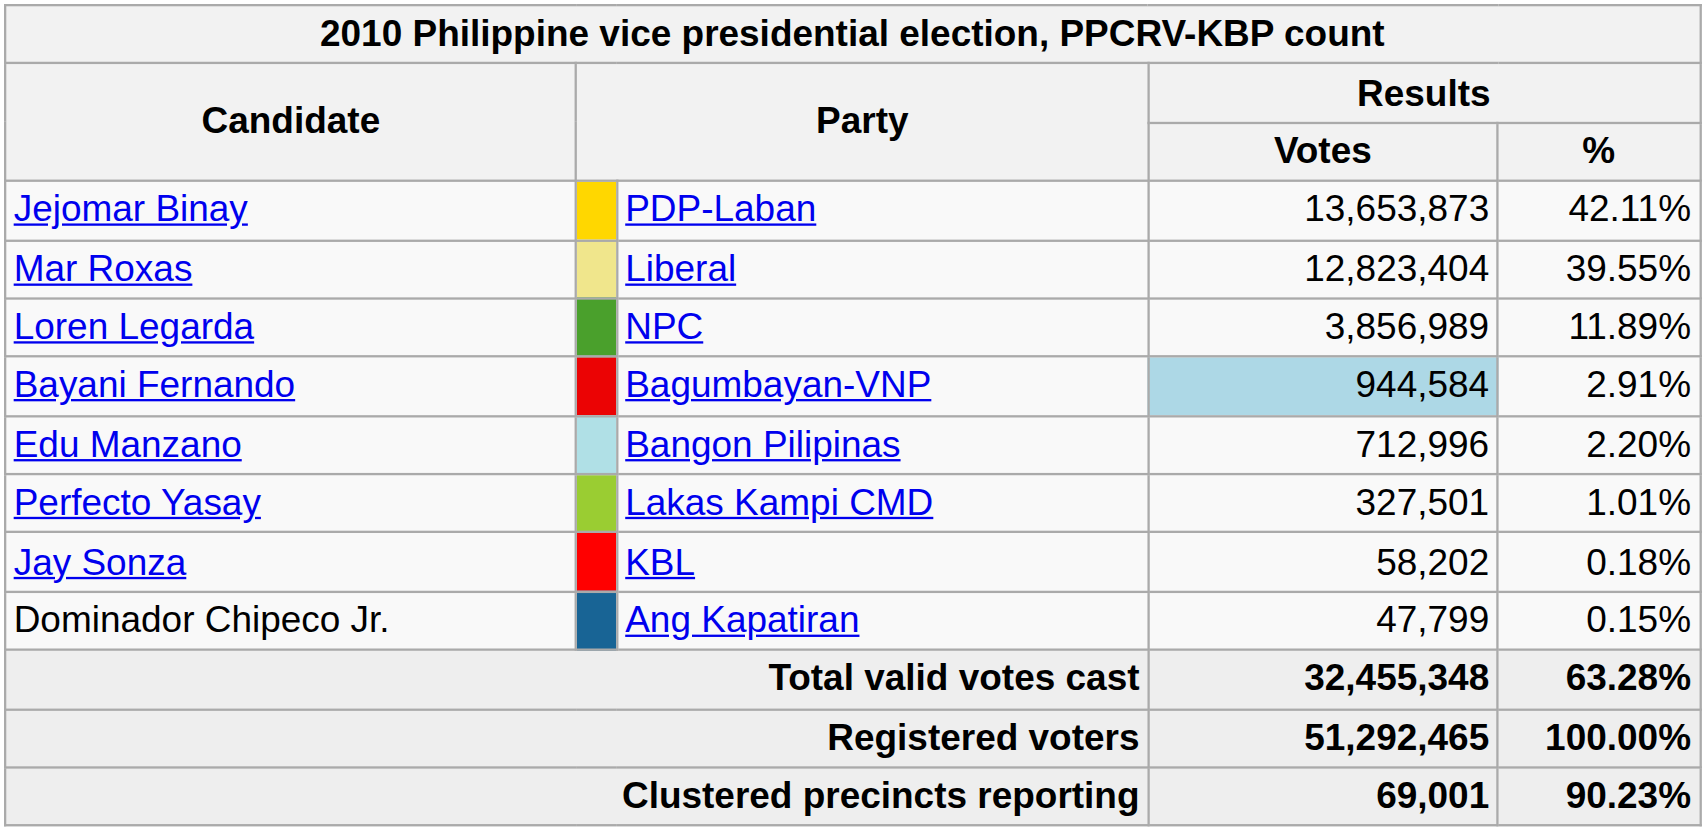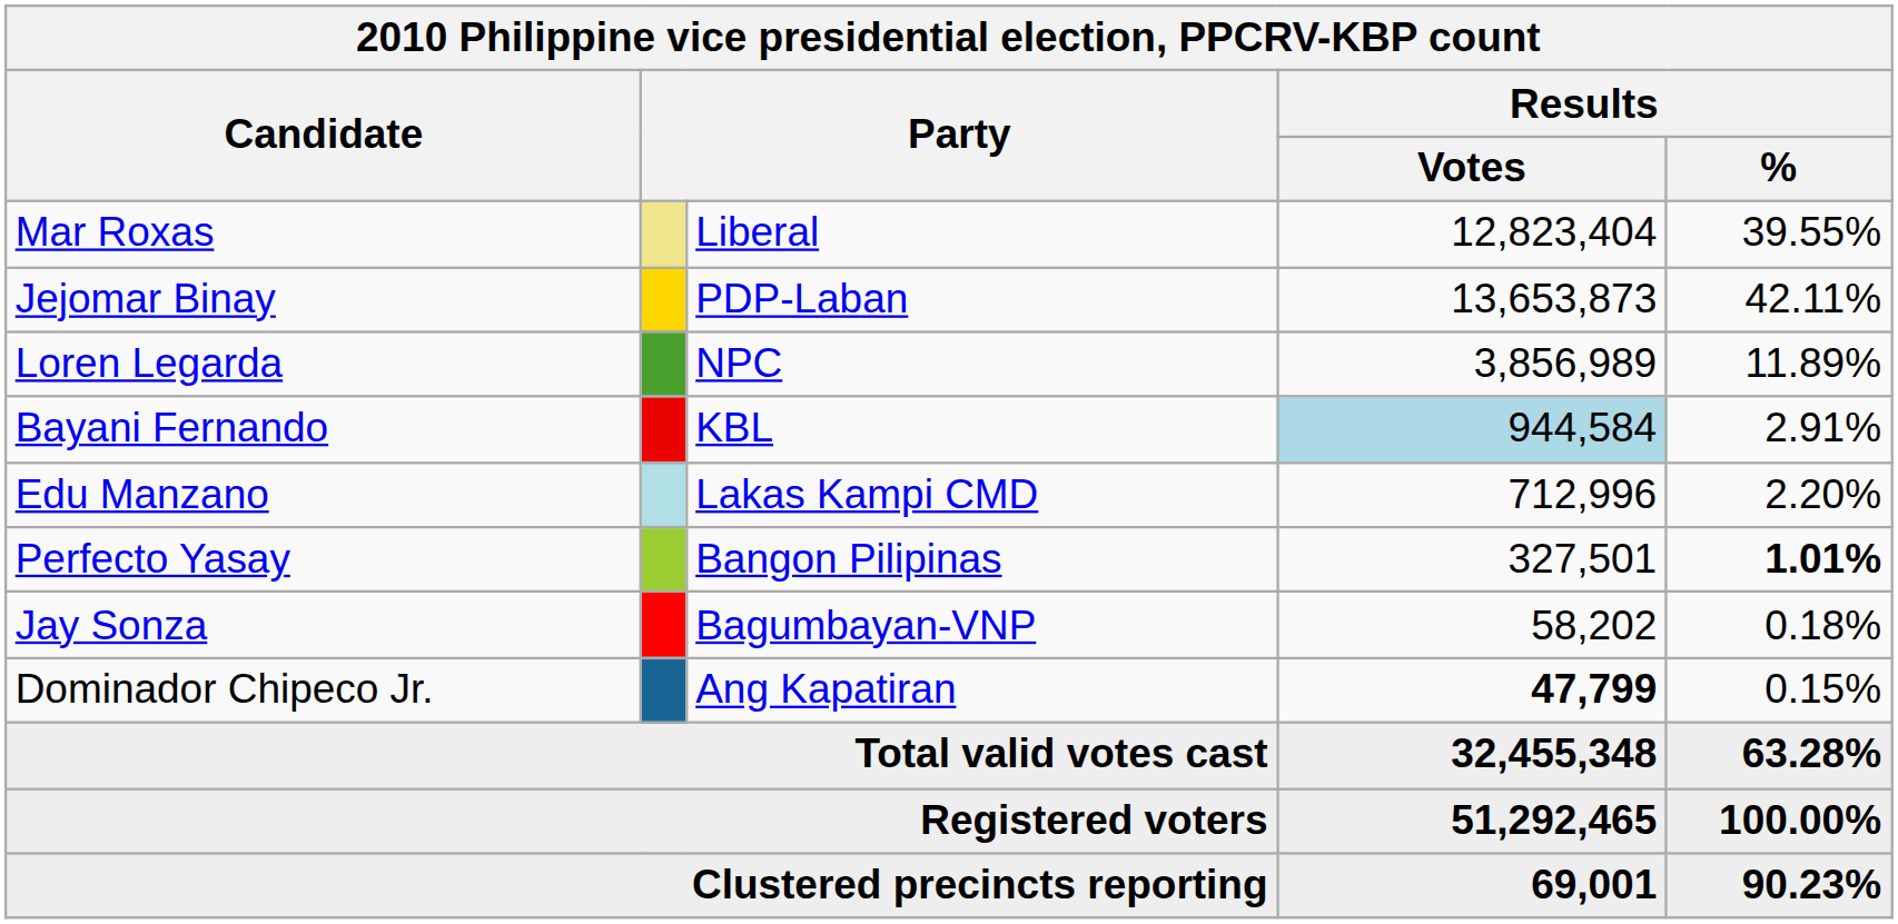 <table class="wikitable">
 <tr>
 <th colspan="5">2010 Philippine vice presidential election, PPCRV-KBP count</th>
 </tr>
 <tr style="text-align:center;">
 <th style="width: 15em" rowspan="2">Candidate</th>
 <th colspan="2" rowspan="2" style="width: 15em">Party</th>
 <th style="width: 14em" colspan="2">Results</th>
 </tr>
 <tr style="text-align:center;">
 <th style="width: 9em">Votes</th>
 <th style="width: 5em">%</th>
 </tr>
 <tr>
+<td><a href='#'>Mar Roxas</a></td>
+<th style="background:khaki; width:3px;"></th>
+<td style="width: 130px"><a href='#'>Liberal</a></td>
+<td style="text-align:right;">12,823,404</td>
+<td style="text-align:right;">39.55%</td>
+</tr>
+<tr>
 <td><a href='#'>Jejomar Binay</a></td>
 <th style="background:gold; width:3px;"></th>
 <td style="width: 130px"><a href='#'>PDP-Laban</a></td>
 <td style="text-align:right;">13,653,873</td>
 <td style="text-align:right;">42.11%</td>
-</tr>
-<tr>
-<td><a href='#'>Mar Roxas</a></td>
-<th style="background:khaki; width:3px;"></th>
-<td style="width: 130px"><a href='#'>Liberal</a></td>
-<td style="text-align:right;">12,823,404</td>
-<td style="text-align:right;">39.55%</td>
 </tr>
 <tr>
 <td><a href='#'>Loren Legarda</a></td>
 <th style="background:#4aa02c; width:3px;"></th>
 <td style="width: 130px"><a href='#'>NPC</a></td>
 <td style="text-align:right;">3,856,989</td>
 <td style="text-align:right;">11.89%</td>
 </tr>
 <tr>
 <td><a href='#'>Bayani Fernando</a></td>
 <th style="background:#eb0304; width:3px;"></th>
-<td style="width: 130px"><a href='#'>Bagumbayan-VNP</a></td>
+<td style="width: 130px"><a href='#'>KBL</a></td>
 <td style="background: lightblue; text-align:right;">944,584</td>
 <td style="text-align:right;">2.91%</td>
 </tr>
 <tr>
 <td><a href='#'>Edu Manzano</a></td>
 <th style="background:#b0e0e6; width:3px;"></th>
-<td style="width: 130px"><a href='#'>Bangon Pilipinas</a></td>
+<td style="width: 130px"><a href='#'>Lakas Kampi CMD</a></td>
 <td style="text-align:right;">712,996</td>
 <td style="text-align:right;">2.20%</td>
 </tr>
 <tr>
 <td><a href='#'>Perfecto Yasay</a></td>
 <th style="background:#9acd32; width:3px;"></th>
-<td style="width: 130px"><a href='#'>Lakas Kampi CMD</a></td>
+<td style="width: 130px"><a href='#'>Bangon Pilipinas</a></td>
 <td style="text-align:right;">327,501</td>
-<td style="text-align:right;">1.01%</td>
+<td style="text-align:right;"><strong>1.01%</strong></td>
 </tr>
 <tr>
 <td><a href='#'>Jay Sonza</a></td>
 <th style="background:#f00; width:3px;"></th>
-<td style="width: 130px"><a href='#'>KBL</a></td>
+<td style="width: 130px"><a href='#'>Bagumbayan-VNP</a></td>
 <td style="text-align:right;">58,202</td>
 <td style="text-align:right;">0.18%</td>
 </tr>
 <tr>
 <td>Dominador Chipeco Jr.</td>
 <th style="background:#186495; width:3px;"></th>
 <td style="width: 130px"><a href='#'>Ang Kapatiran</a></td>
-<td style="text-align:right;">47,799</td>
+<td style="text-align:right;"><strong>47,799</strong></td>
 <td style="text-align:right;">0.15%</td>
 </tr>
 <tr style="background:#eee; text-align:right;">
 <td colspan="3"><strong>Total valid votes cast</strong></td>
 <td><strong>32,455,348</strong></td>
 <td><strong>63.28%</strong></td>
 </tr>
 <tr style="background:#eee; text-align:right;">
 <td colspan="3"><strong>Registered voters</strong></td>
 <td><strong>51,292,465</strong></td>
 <td><strong>100.00%</strong></td>
 </tr>
 <tr style="background:#eee; text-align:right;">
 <td colspan="3"><strong>Clustered precincts reporting</strong></td>
 <td><strong>69,001</strong></td>
 <td><strong>90.23%</strong></td>
 </tr>
 </table>
